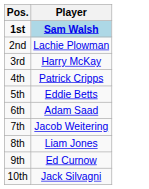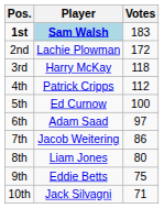 <table class="wikitable" style="text-align:center; font-size:95%;">
 <tr>
 <th>Pos.<br></th>
 <th>Player<br></th>
+<th>Votes</th>
 </tr>
 <tr>
 <td><strong>1st</strong></td>
 <td style="background: lightblue;"><strong><a href='#'>Sam Walsh</a></strong></td>
+<td>183</td>
 </tr>
 <tr>
 <td>2nd</td>
 <td><a href='#'>Lachie Plowman</a></td>
+<td>172</td>
 </tr>
 <tr>
 <td>3rd</td>
 <td><a href='#'>Harry McKay</a></td>
+<td>118</td>
 </tr>
 <tr>
 <td>4th</td>
 <td><a href='#'>Patrick Cripps</a></td>
+<td>112</td>
 </tr>
 <tr>
 <td>5th</td>
-<td><a href='#'>Eddie Betts</a></td>
+<td><a href='#'>Ed Curnow</a></td>
+<td>100</td>
 </tr>
 <tr>
 <td>6th</td>
 <td><a href='#'>Adam Saad</a></td>
+<td>97</td>
 </tr>
 <tr>
 <td>7th</td>
 <td><a href='#'>Jacob Weitering</a></td>
+<td>86</td>
 </tr>
 <tr>
 <td>8th</td>
 <td><a href='#'>Liam Jones</a></td>
+<td>80</td>
 </tr>
 <tr>
 <td>9th</td>
-<td><a href='#'>Ed Curnow</a></td>
+<td><a href='#'>Eddie Betts</a></td>
+<td>75</td>
 </tr>
 <tr>
 <td>10th</td>
 <td><a href='#'>Jack Silvagni</a></td>
+<td>71</td>
 </tr>
 </table>
